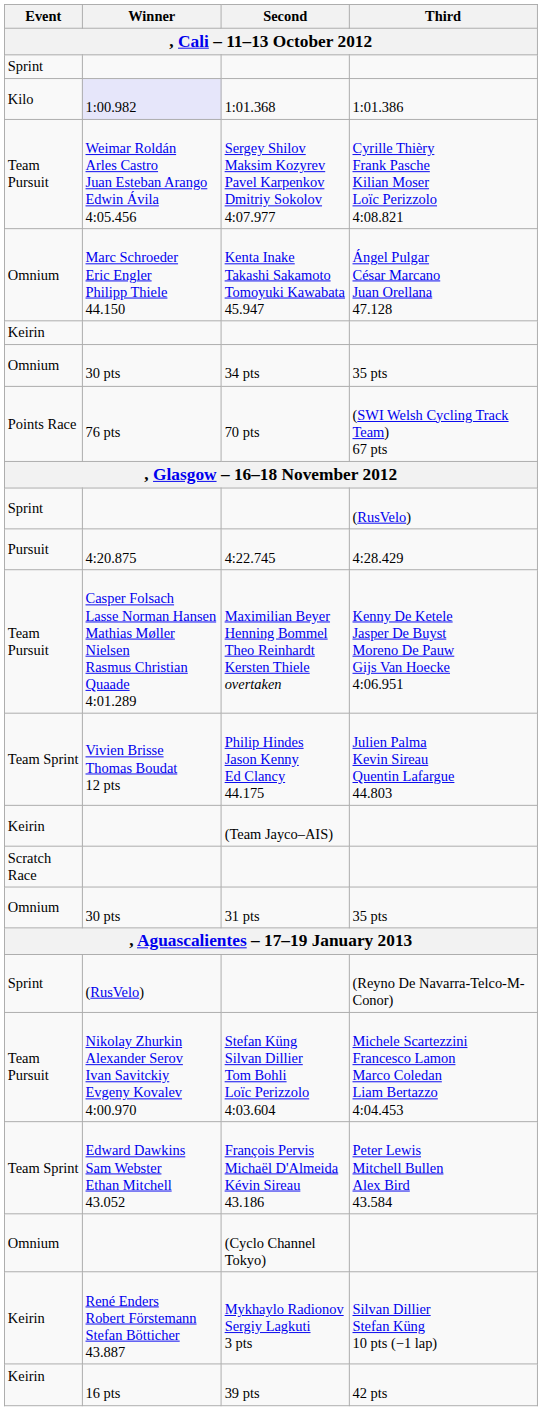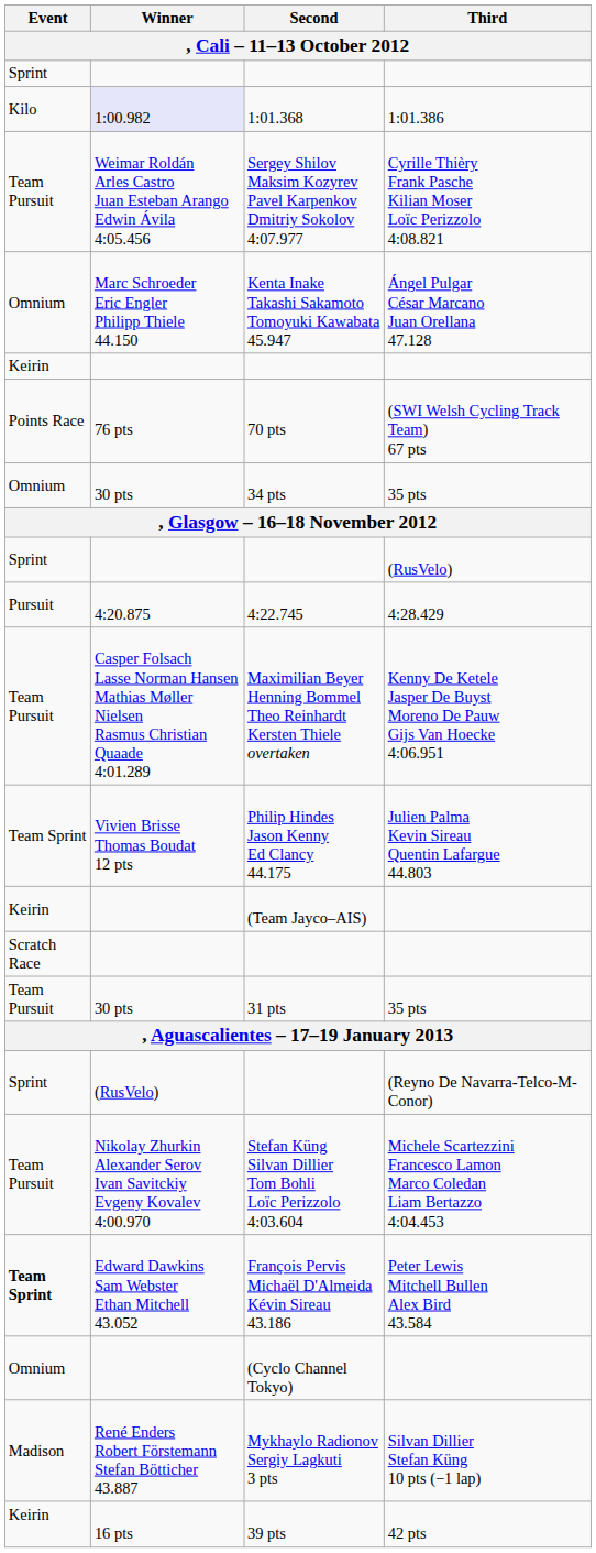 <table class="wikitable"  style="font-size:95%; width:90%;">
 <tr>
 <th>Event</th>
 <th>Winner</th>
 <th>Second</th>
 <th>Third</th>
 </tr>
 <tr>
 <th colspan=4><big>, <a href='#'>Cali</a> – 11–13 October 2012</big></th>
 </tr>
 <tr>
 <td>Sprint<br><em><small></small></em></td>
 <td></td>
 <td></td>
 <td></td>
 </tr>
 <tr>
 <td>Kilo<br><em><small></small></em></td>
 <td style="background: lavender;"><br>1:00.982</td>
 <td><br>1:01.368</td>
 <td><br>1:01.386</td>
 </tr>
 <tr>
 <td>Team Pursuit<br><em><small></small></em></td>
 <td><br><a href='#'>Weimar Roldán</a><br><a href='#'>Arles Castro</a><br><a href='#'>Juan Esteban Arango</a><br><a href='#'>Edwin Ávila</a><br>4:05.456</td>
 <td><br><a href='#'>Sergey Shilov</a><br><a href='#'>Maksim Kozyrev</a><br><a href='#'>Pavel Karpenkov</a><br><a href='#'>Dmitriy Sokolov</a><br>4:07.977</td>
 <td><br><a href='#'>Cyrille Thièry</a><br><a href='#'>Frank Pasche</a><br><a href='#'>Kilian Moser</a><br><a href='#'>Loïc Perizzolo</a><br>4:08.821</td>
 </tr>
 <tr>
 <td>Omnium<br><em><small></small></em></td>
 <td><br><a href='#'>Marc Schroeder</a><br><a href='#'>Eric Engler</a><br><a href='#'>Philipp Thiele</a><br>44.150</td>
 <td><br><a href='#'>Kenta Inake</a><br><a href='#'>Takashi Sakamoto</a><br><a href='#'>Tomoyuki Kawabata</a><br>45.947</td>
 <td><br><a href='#'>Ángel Pulgar</a><br><a href='#'>César Marcano</a><br><a href='#'>Juan Orellana</a><br>47.128</td>
 </tr>
 <tr>
 <td>Keirin<br><em><small></small></em></td>
 <td></td>
 <td></td>
 <td></td>
 </tr>
 <tr>
+<td>Points Race<br><em><small></small></em></td>
+<td><br>76 pts</td>
+<td><br>70 pts</td>
+<td><br>(<a href='#'>SWI Welsh Cycling Track Team</a>)<br>67 pts</td>
+</tr>
+<tr>
 <td>Omnium<br><em><small></small></em></td>
 <td><br>30 pts</td>
 <td><br>34 pts</td>
 <td><br>35 pts</td>
-</tr>
-<tr>
-<td>Points Race<br><em><small></small></em></td>
-<td><br>76 pts</td>
-<td><br>70 pts</td>
-<td><br>(<a href='#'>SWI Welsh Cycling Track Team</a>)<br>67 pts</td>
 </tr>
 <tr>
 <th colspan=4><big>, <a href='#'>Glasgow</a> – 16–18 November 2012</big></th>
 </tr>
 <tr>
 <td>Sprint<br><em><small></small></em></td>
 <td></td>
 <td></td>
 <td><br>(<a href='#'>RusVelo</a>)</td>
 </tr>
 <tr>
 <td>Pursuit<br><em><small></small></em></td>
 <td><br>4:20.875</td>
 <td><br>4:22.745</td>
 <td><br>4:28.429</td>
 </tr>
 <tr>
 <td>Team Pursuit<br><em><small></small></em></td>
 <td><br><a href='#'>Casper Folsach</a><br><a href='#'>Lasse Norman Hansen</a><br><a href='#'>Mathias Møller Nielsen</a><br><a href='#'>Rasmus Christian Quaade</a><br>4:01.289</td>
 <td><br><a href='#'>Maximilian Beyer</a><br><a href='#'>Henning Bommel</a><br><a href='#'>Theo Reinhardt</a><br><a href='#'>Kersten Thiele</a><br><em>overtaken</em></td>
 <td><br><a href='#'>Kenny De Ketele</a><br><a href='#'>Jasper De Buyst</a><br><a href='#'>Moreno De Pauw</a><br><a href='#'>Gijs Van Hoecke</a><br>4:06.951</td>
 </tr>
 <tr>
 <td>Team Sprint<br><em><small></small></em></td>
 <td><br><a href='#'>Vivien Brisse</a><br><a href='#'>Thomas Boudat</a><br>12 pts</td>
 <td><br><a href='#'>Philip Hindes</a><br><a href='#'>Jason Kenny</a><br><a href='#'>Ed Clancy</a><br>44.175</td>
 <td><br><a href='#'>Julien Palma</a><br><a href='#'>Kevin Sireau</a><br><a href='#'>Quentin Lafargue</a><br>44.803</td>
 </tr>
 <tr>
 <td>Keirin<br></td>
 <td></td>
 <td><br>(Team Jayco–AIS)</td>
 <td></td>
 </tr>
 <tr>
 <td>Scratch Race<br><em><small></small></em></td>
 <td></td>
 <td></td>
 <td></td>
 </tr>
 <tr>
-<td>Omnium<br><em><small></small></em></td>
+<td>Team Pursuit<br><em><small></small></em></td>
 <td><br>30 pts</td>
 <td><br>31 pts</td>
 <td><br>35 pts</td>
 </tr>
 <tr>
 <th colspan=4><big>, <a href='#'>Aguascalientes</a> – 17–19 January 2013</big></th>
 </tr>
 <tr>
 <td>Sprint<br><em><small></small></em></td>
 <td><br>(<a href='#'>RusVelo</a>)</td>
 <td></td>
 <td><br>(Reyno De Navarra-Telco-M-Conor)</td>
 </tr>
 <tr>
 <td>Team Pursuit<br><em><small></small></em></td>
 <td><br><a href='#'>Nikolay Zhurkin</a><br><a href='#'>Alexander Serov</a><br><a href='#'>Ivan Savitckiy</a><br><a href='#'>Evgeny Kovalev</a><br>4:00.970</td>
 <td><br><a href='#'>Stefan Küng</a><br><a href='#'>Silvan Dillier</a><br><a href='#'>Tom Bohli</a><br><a href='#'>Loïc Perizzolo</a><br>4:03.604</td>
 <td><br><a href='#'>Michele Scartezzini</a><br><a href='#'>Francesco Lamon</a><br><a href='#'>Marco Coledan</a><br><a href='#'>Liam Bertazzo</a><br>4:04.453</td>
 </tr>
 <tr>
-<td>Team Sprint<br><em><small></small></em></td>
+<td><strong>Team Sprint<br><em><small></small></em></strong></td>
 <td><br><a href='#'>Edward Dawkins</a><br><a href='#'>Sam Webster</a><br><a href='#'>Ethan Mitchell</a><br>43.052</td>
 <td><br><a href='#'>François Pervis</a><br><a href='#'>Michaël D'Almeida</a><br><a href='#'>Kévin Sireau</a><br>43.186</td>
 <td><br><a href='#'>Peter Lewis</a><br><a href='#'>Mitchell Bullen</a><br><a href='#'>Alex Bird</a><br>43.584</td>
 </tr>
 <tr>
 <td>Omnium<br><em><small></small></em></td>
 <td></td>
 <td><br>(Cyclo Channel Tokyo)</td>
 <td></td>
 </tr>
 <tr>
-<td>Keirin<br><em><small></small></em></td>
+<td>Madison<br><em><small></small></em></td>
 <td><br><a href='#'>René Enders</a><br><a href='#'>Robert Förstemann</a><br><a href='#'>Stefan Bötticher</a><br>43.887</td>
 <td><br><a href='#'>Mykhaylo Radionov</a><br><a href='#'>Sergiy Lagkuti</a><br>3 pts</td>
 <td><br><a href='#'>Silvan Dillier</a><br><a href='#'>Stefan Küng</a><br>10 pts (−1 lap)</td>
 </tr>
 <tr>
 <td>Keirin<br><br><em><small></small></em></td>
 <td><br>16 pts</td>
 <td><br>39 pts</td>
 <td><br>42 pts</td>
 </tr>
 </table>
